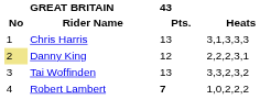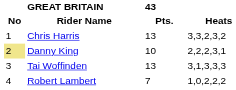 <table cellpadding="3" cellspacing="0" style="font-size: 100%; border:0px" width="400px">
 <tr align=left>
 <td></td>
 <td><strong>GREAT BRITAIN</strong></td>
 <td><strong>43</strong></td>
 </tr>
 <tr>
 <th width=30px>No</th>
 <th width=210px>Rider Name</th>
 <th width=70px>Pts.</th>
 <th width=110px>Heats</th>
 </tr>
 <tr>
 <td>1</td>
 <td><a href='#'>Chris Harris</a></td>
 <td>13</td>
-<td>3,1,3,3,3</td>
+<td>3,3,2,3,2</td>
 </tr>
 <tr>
 <td style="background: khaki;">2</td>
 <td><a href='#'>Danny King</a></td>
-<td>12</td>
+<td>10</td>
 <td>2,2,2,3,1</td>
 </tr>
 <tr>
 <td>3</td>
 <td><a href='#'>Tai Woffinden</a></td>
 <td>13</td>
-<td>3,3,2,3,2</td>
+<td>3,1,3,3,3</td>
 </tr>
 <tr>
 <td>4</td>
 <td><a href='#'>Robert Lambert</a></td>
-<td><strong>7</strong></td>
+<td>7</td>
 <td>1,0,2,2,2</td>
 </tr>
 </table>
